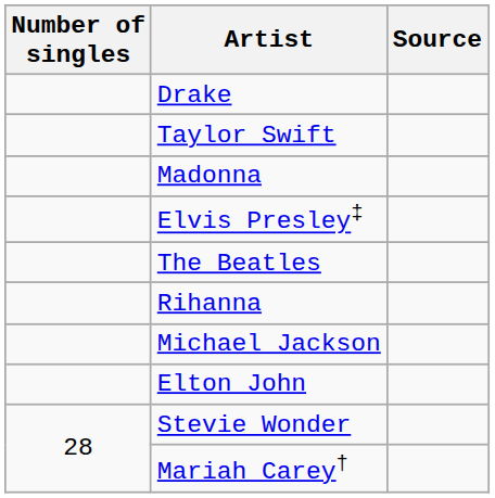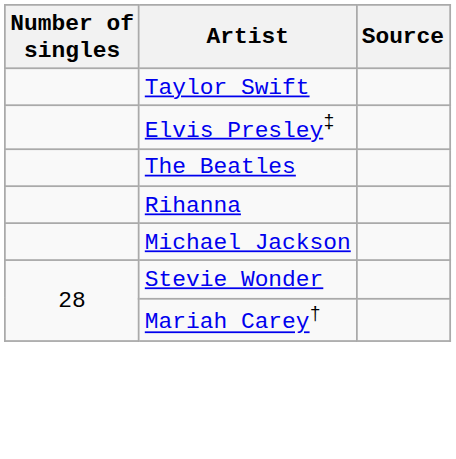 <table class="wikitable">
 <tr>
 <th>Number of <br> singles</th>
 <th>Artist</th>
 <th>Source</th>
 </tr>
 <tr>
 <td></td>
-<td><a href='#'>Drake</a></td>
-<td></td>
-</tr>
-<tr>
-<td></td>
 <td><a href='#'>Taylor Swift</a></td>
-<td></td>
-</tr>
-<tr>
-<td></td>
-<td><a href='#'>Madonna</a></td>
 <td></td>
 </tr>
 <tr>
 <td></td>
 <td><a href='#'>Elvis Presley</a><sup>‡</sup></td>
 <td></td>
 </tr>
 <tr>
 <td></td>
 <td><a href='#'>The Beatles</a></td>
 <td></td>
 </tr>
 <tr>
 <td></td>
 <td><a href='#'>Rihanna</a></td>
 <td></td>
 </tr>
 <tr>
 <td></td>
 <td><a href='#'>Michael Jackson</a></td>
 <td></td>
 </tr>
 <tr>
-<td></td>
-<td><a href='#'>Elton John</a></td>
-<td></td>
-</tr>
-<tr>
 <td rowspan="2" style="text-align:center;">28</td>
 <td><a href='#'>Stevie Wonder</a></td>
 <td></td>
 </tr>
 <tr>
 <td><a href='#'>Mariah Carey</a><sup>†</sup></td>
 <td><br></td>
 </tr>
 </table>
